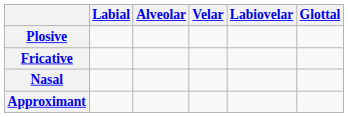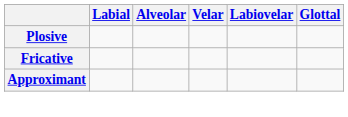 <table class="wikitable">
 <tr>
 <th></th>
 <th><a href='#'>Labial</a></th>
 <th><a href='#'>Alveolar</a></th>
 <th><a href='#'>Velar</a></th>
 <th><a href='#'>Labiovelar</a></th>
 <th><a href='#'>Glottal</a></th>
 </tr>
 <tr>
 <th><a href='#'>Plosive</a></th>
 <td> </td>
 <td> </td>
 <td> </td>
 <td>   </td>
 <td></td>
 </tr>
 <tr>
 <th><a href='#'>Fricative</a></th>
 <td></td>
 <td></td>
 <td> </td>
 <td></td>
 <td></td>
 </tr>
 <tr>
-<th><a href='#'>Nasal</a></th>
-<td>  </td>
-<td></td>
-<td></td>
-<td></td>
-<td></td>
-</tr>
-<tr>
 <th><a href='#'>Approximant</a></th>
 <td></td>
 <td></td>
 <td> </td>
 <td></td>
 <td></td>
 </tr>
 </table>
